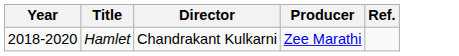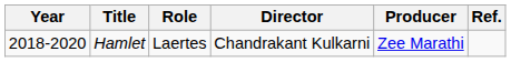 <table class="wikitable sortable" style="font-size:100%">
 <tr style="text-align:center;">
 <th>Year</th>
 <th>Title</th>
+<th>Role</th>
 <th>Director</th>
 <th>Producer</th>
 <th>Ref.</th>
 </tr>
 <tr>
 <td>2018-2020</td>
 <td><em>Hamlet</em></td>
+<td>Laertes</td>
 <td>Chandrakant Kulkarni</td>
 <td><a href='#'>Zee Marathi</a></td>
 <td></td>
 </tr>
 </table>
